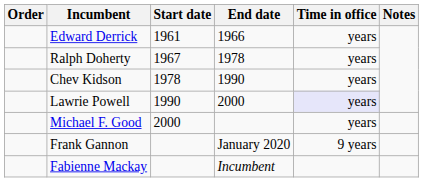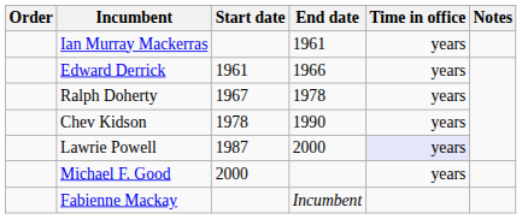 <table class="wikitable sortable">
 <tr>
 <th>Order</th>
 <th>Incumbent</th>
 <th>Start date</th>
 <th>End date</th>
 <th>Time in office</th>
 <th>Notes</th>
+</tr>
+<tr>
+<td align=center></td>
+<td><a href='#'>Ian Murray Mackerras</a></td>
+<td></td>
+<td>1961</td>
+<td align=right> years</td>
+<td></td>
 </tr>
 <tr>
 <td align=center></td>
 <td><a href='#'>Edward Derrick</a></td>
 <td>1961</td>
 <td>1966</td>
 <td align=right> years</td>
 <td rowspan=4></td>
 </tr>
 <tr>
 <td align=center></td>
 <td>Ralph Doherty</td>
 <td>1967</td>
 <td>1978</td>
 <td align=right> years</td>
 </tr>
 <tr>
 <td align=center></td>
 <td>Chev Kidson</td>
 <td>1978</td>
 <td>1990</td>
 <td align=right> years</td>
 </tr>
 <tr>
 <td align=center></td>
 <td>Lawrie Powell</td>
-<td>1990</td>
+<td>1987</td>
 <td>2000</td>
 <td align=right style="background: lavender;"> years</td>
 </tr>
 <tr>
 <td align=center></td>
 <td><a href='#'>Michael F. Good</a> </td>
 <td>2000</td>
 <td></td>
 <td align=right> years</td>
 <td></td>
 </tr>
 <tr>
 <td align=center></td>
-<td>Frank Gannon</td>
-<td></td>
-<td>January 2020</td>
-<td align="right">9 years</td>
-<td></td>
-</tr>
-<tr>
-<td align=center></td>
 <td><a href='#'>Fabienne Mackay</a></td>
 <td></td>
 <td><em>Incumbent</em></td>
 <td align="right"></td>
 <td></td>
 </tr>
 </table>
